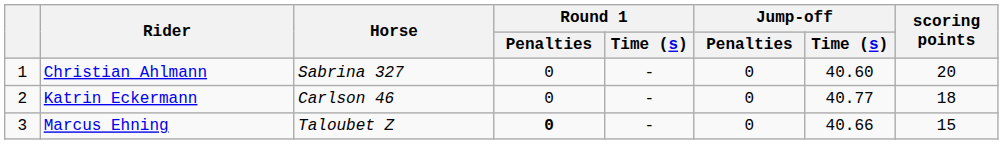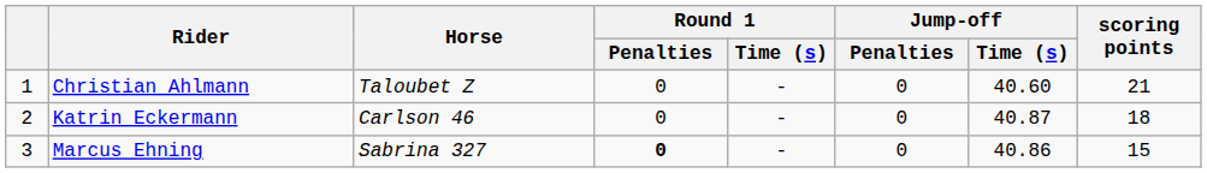 <table class="wikitable" style="font-size: 90%">
 <tr>
 <th rowspan=2 width=20></th>
 <th rowspan=2 width=180>Rider</th>
 <th rowspan=2 width=140>Horse</th>
 <th colspan=2>Round 1</th>
 <th colspan=2>Jump-off</th>
 <th rowspan=2 width=70>scoring<br>points</th>
 </tr>
 <tr>
 <th width=75>Penalties</th>
 <th width=60>Time (<a href='#'>s</a>)</th>
 <th width=75>Penalties</th>
 <th width=60>Time (<a href='#'>s</a>)</th>
 </tr>
 <tr>
 <td align=center>1</td>
 <td> <a href='#'>Christian Ahlmann</a></td>
-<td><em>Sabrina 327</em></td>
+<td><em>Taloubet Z</em></td>
 <td align=center>0</td>
 <td align=center>-</td>
 <td align=center>0</td>
 <td align=center>40.60</td>
-<td align=center>20</td>
+<td align=center>21</td>
 </tr>
 <tr>
 <td align=center>2</td>
 <td> <a href='#'>Katrin Eckermann</a></td>
 <td><em>Carlson 46</em></td>
 <td align=center>0</td>
 <td align=center>-</td>
 <td align=center>0</td>
-<td align=center>40.77</td>
+<td align=center>40.87</td>
 <td align=center>18</td>
 </tr>
 <tr>
 <td align=center>3</td>
 <td> <a href='#'>Marcus Ehning</a></td>
-<td><em>Taloubet Z</em></td>
+<td><em>Sabrina 327</em></td>
 <td align=center><strong>0</strong></td>
 <td align=center>-</td>
 <td align=center>0</td>
-<td align=center>40.66</td>
+<td align=center>40.86</td>
 <td align=center>15</td>
 </tr>
 </table>
